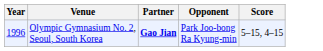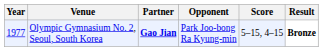 <table class="sortable wikitable" style="font-size: 90%;">
 <tr>
 <th>Year</th>
 <th>Venue</th>
 <th>Partner</th>
 <th>Opponent</th>
 <th>Score</th>
+<th>Result</th>
 </tr>
 <tr style="background:#ECF2FF">
-<td align="center"><a href='#'>1996</a></td>
+<td align="center"><a href='#'>1977</a></td>
 <td align="left"><a href='#'>Olympic Gymnasium No. 2</a>,<br><a href='#'>Seoul, South Korea</a></td>
 <td align="left"><strong> <a href='#'>Gao Jian</a></strong></td>
 <td align="left"> <a href='#'>Park Joo-bong</a> <br>  <a href='#'>Ra Kyung-min</a></td>
 <td align="left">5–15, 4–15</td>
+<td style="text-align:left; background:white"> <strong>Bronze</strong></td>
 </tr>
 </table>
